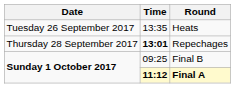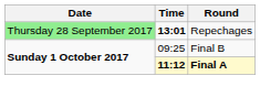 <table class="wikitable">
 <tr>
 <th>Date</th>
 <th>Time</th>
 <th>Round</th>
 </tr>
 <tr>
-<td>Tuesday 26 September 2017</td>
-<td>13:35</td>
-<td>Heats</td>
-</tr>
-<tr>
-<td>Thursday 28 September 2017</td>
+<td style="background: lightgreen;">Thursday 28 September 2017</td>
 <td><strong>13:01</strong></td>
 <td>Repechages</td>
 </tr>
 <tr>
 <td rowspan=2><strong>Sunday 1 October 2017</strong></td>
 <td>09:25</td>
 <td>Final B</td>
 </tr>
 <tr>
 <td style=background:lemonchiffon><strong>11:12</strong></td>
 <td style=background:lemonchiffon><strong>Final A</strong></td>
 </tr>
 </table>
